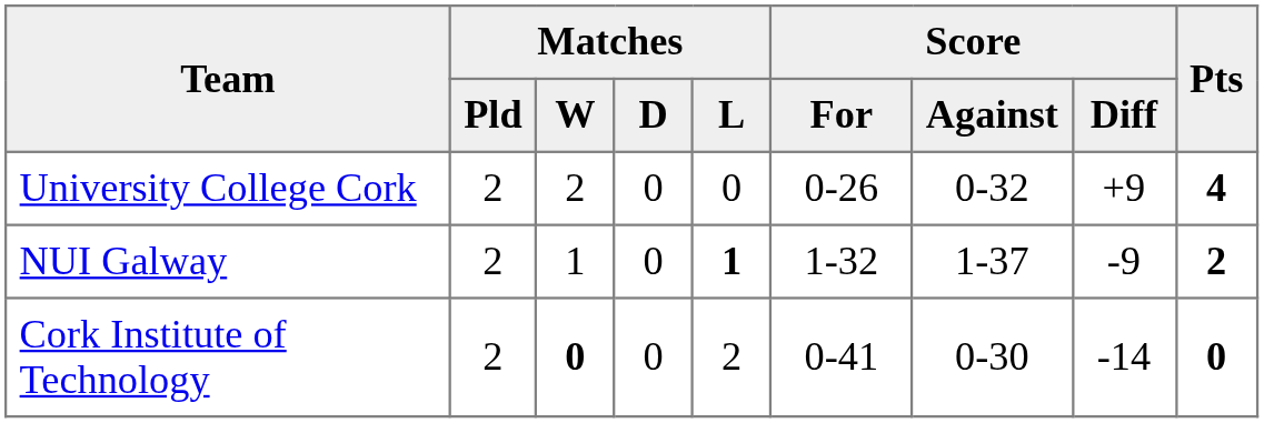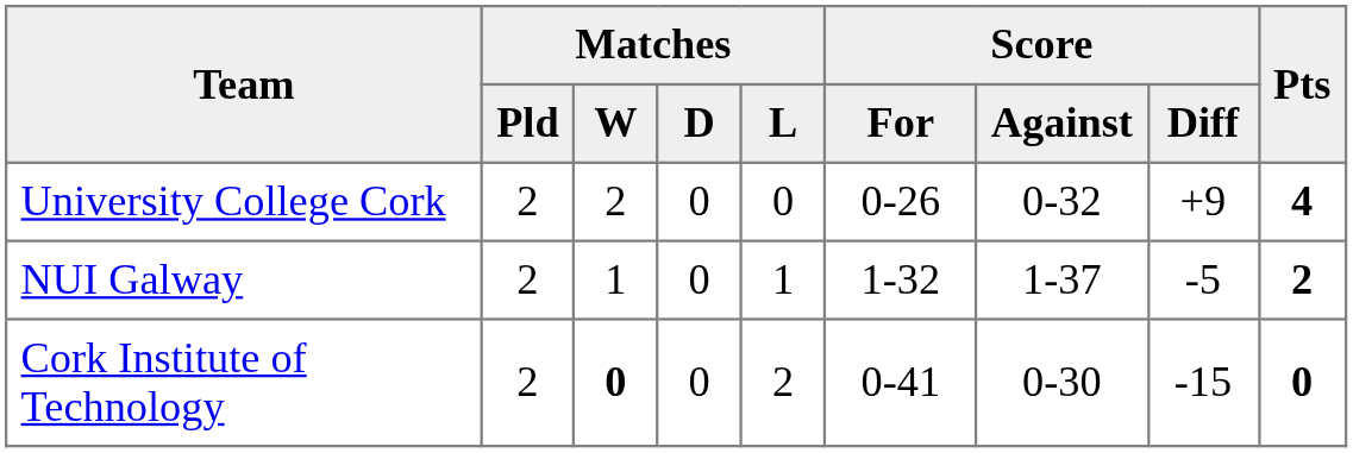 <table style=border-collapse:collapse border=1 cellspacing=0 cellpadding=5>
 <tr align=center bgcolor=#efefef>
 <th rowspan=2 width=165>Team</th>
 <th colspan=4>Matches</th>
 <th colspan=3>Score</th>
 <th rowspan=2width=20>Pts</th>
 </tr>
 <tr align=center bgcolor=#efefef>
 <th width=20>Pld</th>
 <th width=20>W</th>
 <th width=20>D</th>
 <th width=20>L</th>
 <th width=45>For</th>
 <th width=45>Against</th>
 <th width=30>Diff</th>
 </tr>
 <tr align=center>
 <td style="text-align:left;"><a href='#'>University College Cork</a></td>
 <td>2</td>
 <td>2</td>
 <td>0</td>
 <td>0</td>
 <td>0-26</td>
 <td>0-32</td>
 <td>+9</td>
 <td><strong>4</strong></td>
 </tr>
 <tr align=center>
 <td style="text-align:left;"><a href='#'>NUI Galway</a></td>
 <td>2</td>
 <td>1</td>
 <td>0</td>
-<td><strong>1</strong></td>
+<td>1</td>
 <td>1-32</td>
 <td>1-37</td>
-<td>-9</td>
+<td>-5</td>
 <td><strong>2</strong></td>
 </tr>
 <tr align=center>
 <td style="text-align:left;"><a href='#'>Cork Institute of Technology</a></td>
 <td>2</td>
 <td><strong>0</strong></td>
 <td>0</td>
 <td>2</td>
 <td>0-41</td>
 <td>0-30</td>
-<td>-14</td>
+<td>-15</td>
 <td><strong>0</strong></td>
 </tr>
 </table>
